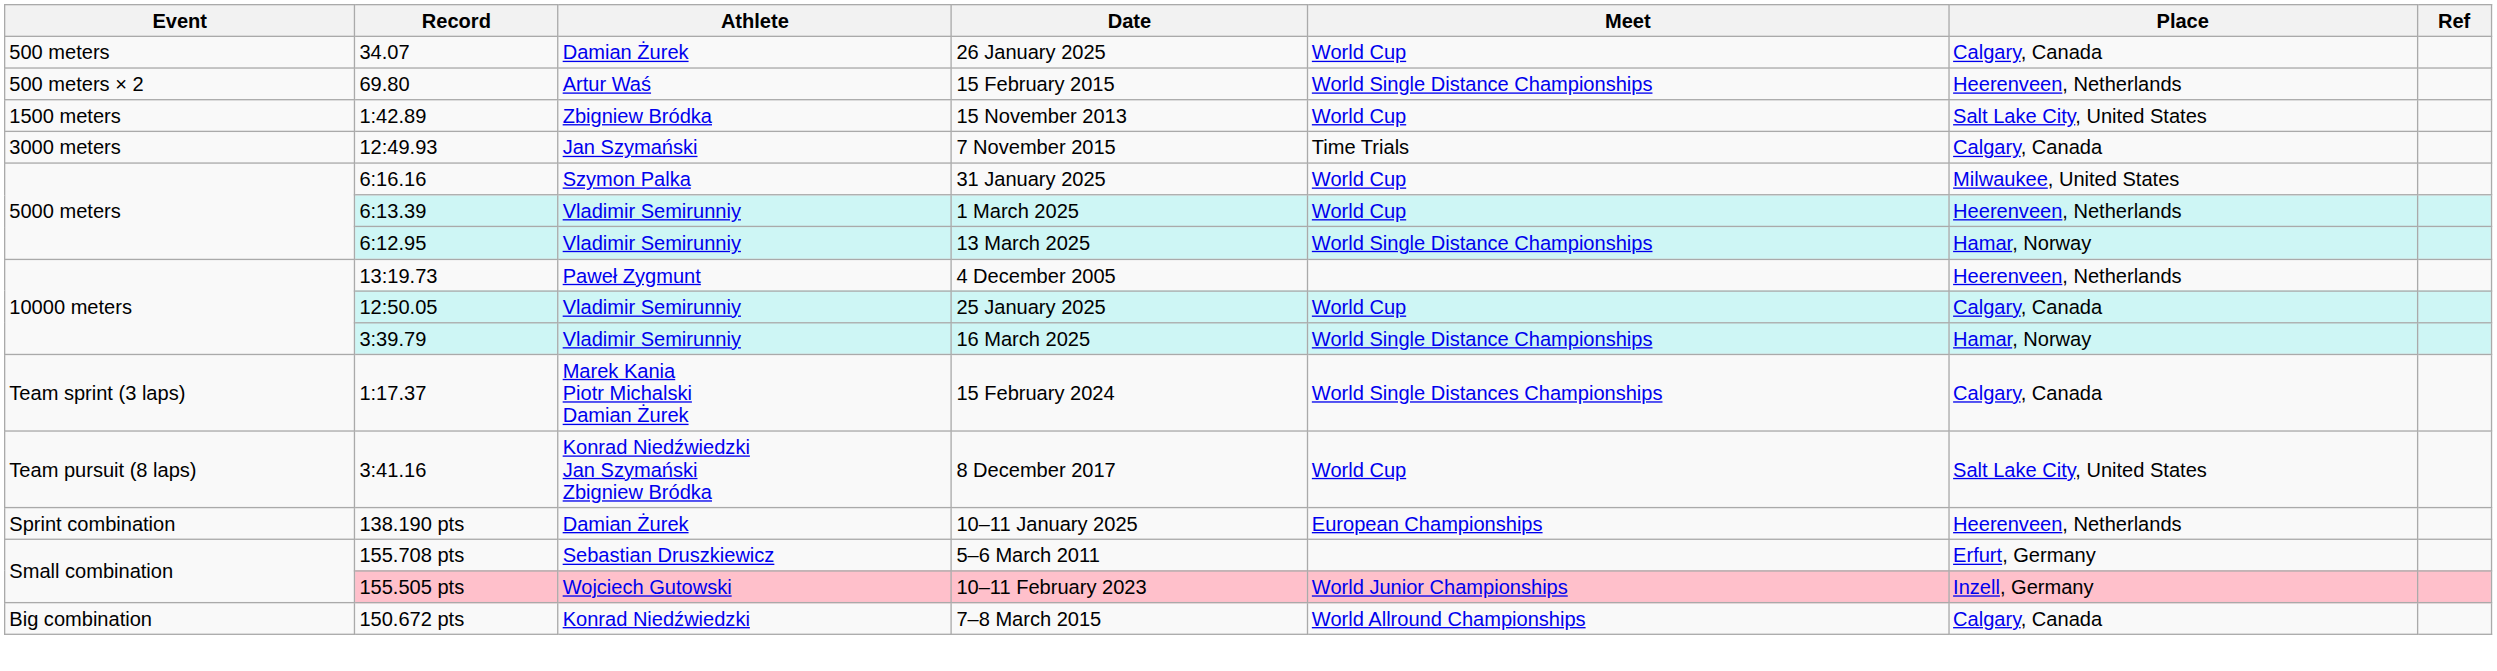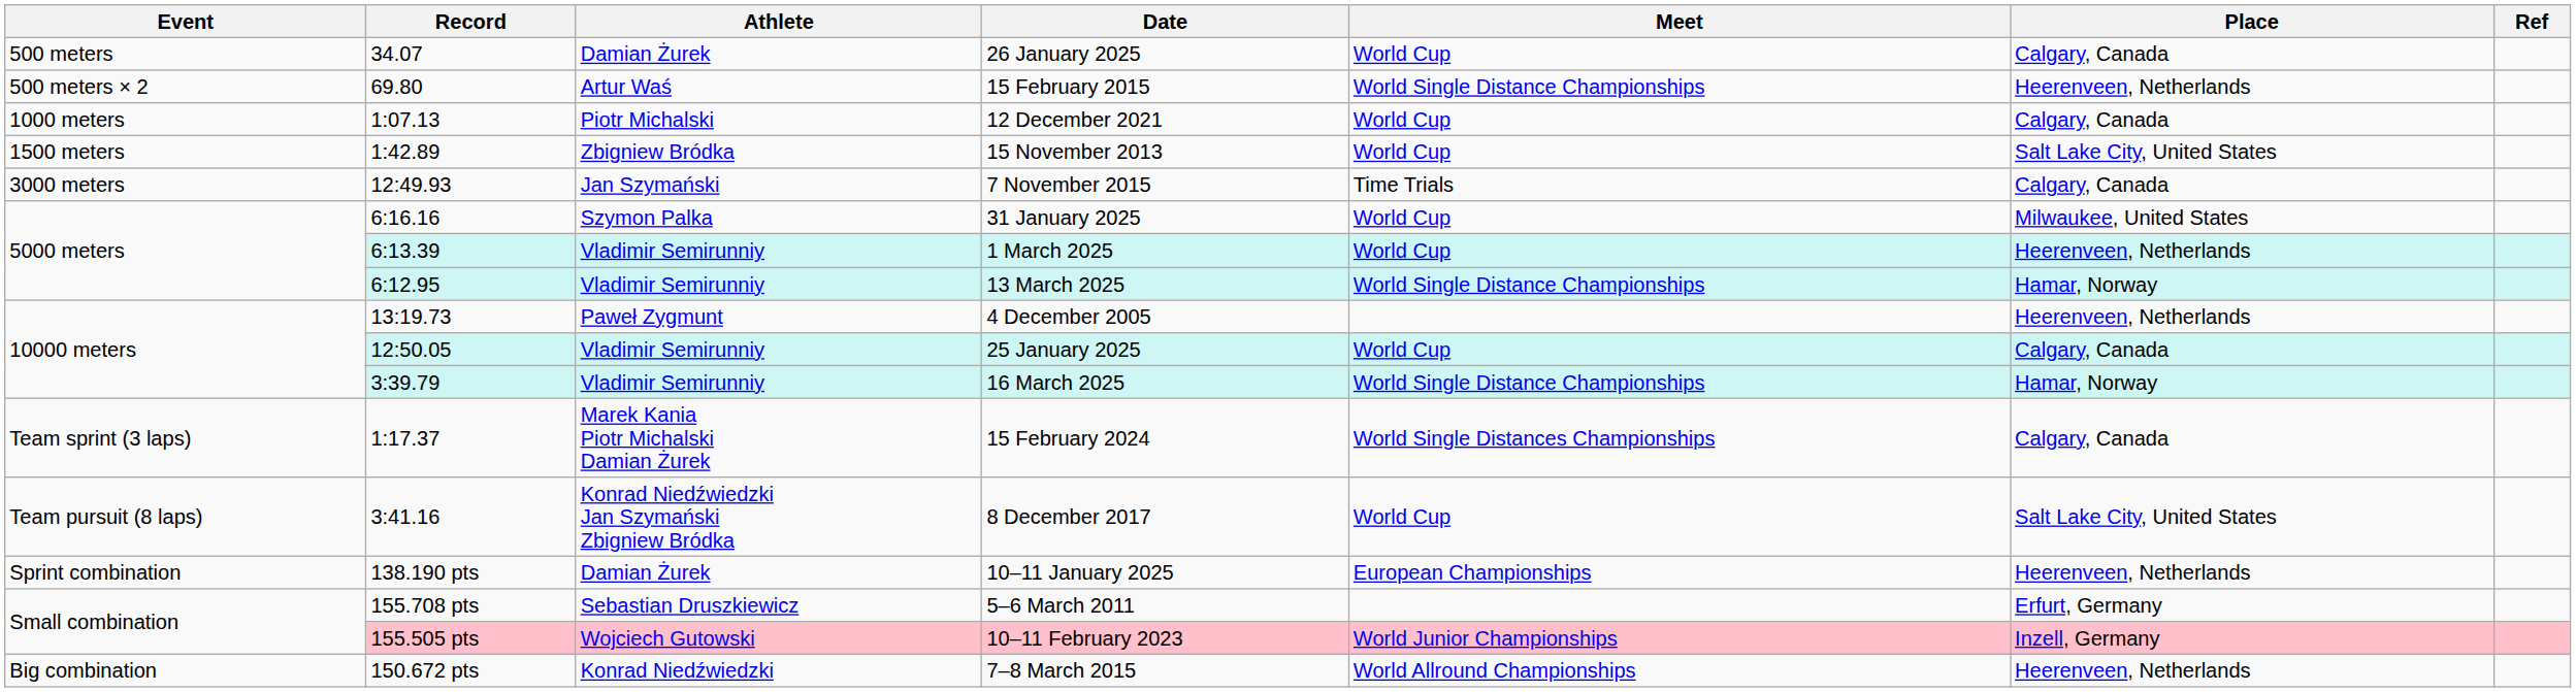 <table class="wikitable" style="font-size:95%; width: 95%;">
 <tr>
 <th>Event</th>
 <th>Record</th>
 <th>Athlete</th>
 <th>Date</th>
 <th>Meet</th>
 <th>Place</th>
 <th>Ref</th>
 </tr>
 <tr>
 <td>500 meters</td>
 <td>34.07</td>
 <td><a href='#'>Damian Żurek</a></td>
 <td>26 January 2025</td>
 <td><a href='#'>World Cup</a></td>
 <td><a href='#'>Calgary</a>, Canada</td>
 <td></td>
 </tr>
 <tr>
 <td>500 meters × 2</td>
 <td>69.80</td>
 <td><a href='#'>Artur Waś</a></td>
 <td>15 February 2015</td>
 <td><a href='#'>World Single Distance Championships</a></td>
 <td><a href='#'>Heerenveen</a>, Netherlands</td>
+<td></td>
+</tr>
+<tr>
+<td>1000 meters</td>
+<td>1:07.13</td>
+<td><a href='#'>Piotr Michalski</a></td>
+<td>12 December 2021</td>
+<td><a href='#'>World Cup</a></td>
+<td><a href='#'>Calgary</a>, Canada</td>
 <td></td>
 </tr>
 <tr>
 <td>1500 meters</td>
 <td>1:42.89</td>
 <td><a href='#'>Zbigniew Bródka</a></td>
 <td>15 November 2013</td>
 <td><a href='#'>World Cup</a></td>
 <td><a href='#'>Salt Lake City</a>, United States</td>
 <td></td>
 </tr>
 <tr>
 <td>3000 meters</td>
 <td>12:49.93</td>
 <td><a href='#'>Jan Szymański</a></td>
 <td>7 November 2015</td>
 <td>Time Trials</td>
 <td><a href='#'>Calgary</a>, Canada</td>
 <td></td>
 </tr>
 <tr>
 <td rowspan=3>5000 meters</td>
 <td>6:16.16</td>
 <td><a href='#'>Szymon Palka</a></td>
 <td>31 January 2025</td>
 <td><a href='#'>World Cup</a></td>
 <td><a href='#'>Milwaukee</a>, United States</td>
 <td></td>
 </tr>
 <tr bgcolor=#CEF6F5>
 <td>6:13.39</td>
 <td><a href='#'>Vladimir Semirunniy</a></td>
 <td>1 March 2025</td>
 <td><a href='#'>World Cup</a></td>
 <td><a href='#'>Heerenveen</a>, Netherlands</td>
 <td></td>
 </tr>
 <tr bgcolor=#CEF6F5>
 <td>6:12.95</td>
 <td><a href='#'>Vladimir Semirunniy</a></td>
 <td>13 March 2025</td>
 <td><a href='#'>World Single Distance Championships</a></td>
 <td><a href='#'>Hamar</a>, Norway</td>
 <td></td>
 </tr>
 <tr>
 <td rowspan=3>10000 meters</td>
 <td>13:19.73</td>
 <td><a href='#'>Paweł Zygmunt</a></td>
 <td>4 December 2005</td>
 <td></td>
 <td><a href='#'>Heerenveen</a>, Netherlands</td>
 <td></td>
 </tr>
 <tr bgcolor=#CEF6F5>
 <td>12:50.05</td>
 <td><a href='#'>Vladimir Semirunniy</a></td>
 <td>25 January 2025</td>
 <td><a href='#'>World Cup</a></td>
 <td><a href='#'>Calgary</a>, Canada</td>
 <td></td>
 </tr>
 <tr bgcolor=#CEF6F5>
 <td>3:39.79</td>
 <td><a href='#'>Vladimir Semirunniy</a></td>
 <td>16 March 2025</td>
 <td><a href='#'>World Single Distance Championships</a></td>
 <td><a href='#'>Hamar</a>, Norway</td>
 <td></td>
 </tr>
 <tr>
 <td>Team sprint (3 laps)</td>
 <td>1:17.37</td>
 <td><a href='#'>Marek Kania</a><br><a href='#'>Piotr Michalski</a><br><a href='#'>Damian Żurek</a></td>
 <td>15 February 2024</td>
 <td><a href='#'>World Single Distances Championships</a></td>
 <td><a href='#'>Calgary</a>, Canada</td>
 <td></td>
 </tr>
 <tr>
 <td>Team pursuit (8 laps)</td>
 <td>3:41.16</td>
 <td><a href='#'>Konrad Niedźwiedzki</a><br><a href='#'>Jan Szymański</a><br><a href='#'>Zbigniew Bródka</a></td>
 <td>8 December 2017</td>
 <td><a href='#'>World Cup</a></td>
 <td><a href='#'>Salt Lake City</a>, United States</td>
 <td></td>
 </tr>
 <tr>
 <td>Sprint combination</td>
 <td>138.190 pts</td>
 <td><a href='#'>Damian Żurek</a></td>
 <td>10–11 January 2025</td>
 <td><a href='#'>European Championships</a></td>
 <td><a href='#'>Heerenveen</a>, Netherlands</td>
 <td></td>
 </tr>
 <tr>
 <td rowspan=2>Small combination</td>
 <td>155.708 pts</td>
 <td><a href='#'>Sebastian Druszkiewicz</a></td>
 <td>5–6 March 2011</td>
 <td></td>
 <td><a href='#'>Erfurt</a>, Germany</td>
 <td></td>
 </tr>
 <tr bgcolor=pink>
 <td>155.505 pts</td>
 <td><a href='#'>Wojciech Gutowski</a></td>
 <td>10–11 February 2023</td>
 <td><a href='#'>World Junior Championships</a></td>
 <td><a href='#'>Inzell</a>, Germany</td>
 <td></td>
 </tr>
 <tr>
 <td>Big combination</td>
 <td>150.672 pts</td>
 <td><a href='#'>Konrad Niedźwiedzki</a></td>
 <td>7–8 March 2015</td>
 <td><a href='#'>World Allround Championships</a></td>
-<td><a href='#'>Calgary</a>, Canada</td>
+<td><a href='#'>Heerenveen</a>, Netherlands</td>
 <td></td>
 </tr>
 </table>
